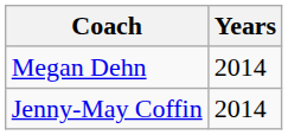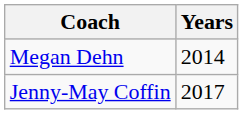 <table class="wikitable collapsible">
 <tr>
 <th>Coach</th>
 <th>Years</th>
 </tr>
 <tr>
 <td><a href='#'>Megan Dehn</a></td>
 <td>2014</td>
 </tr>
 <tr>
 <td><a href='#'>Jenny-May Coffin</a></td>
-<td>2014</td>
+<td>2017</td>
 </tr>
 </table>
